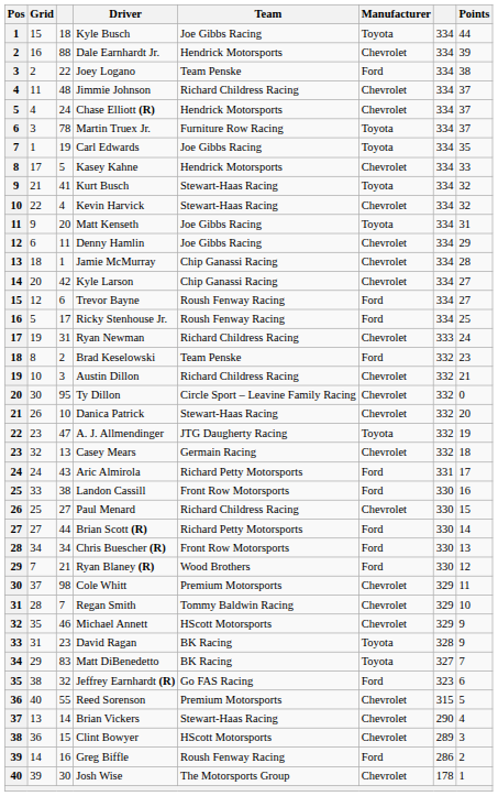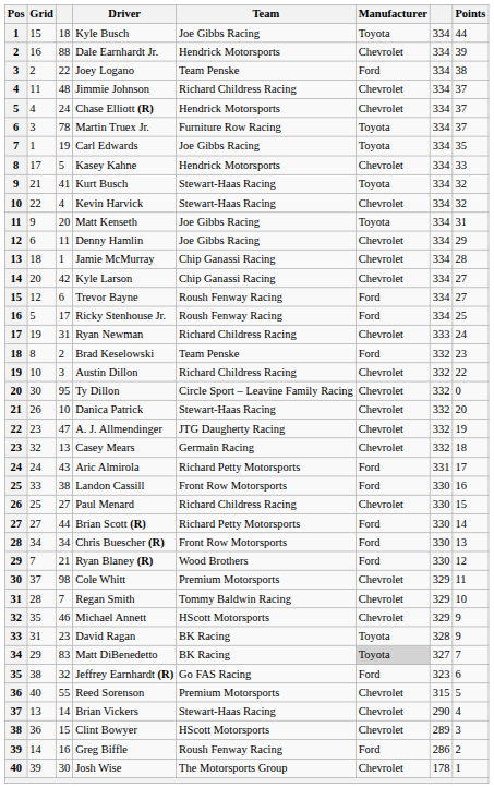 <table class="wikitable" style="font-size:95%">
 <tr>
 <th>Pos</th>
 <th>Grid</th>
 <th></th>
 <th>Driver</th>
 <th>Team</th>
 <th>Manufacturer</th>
 <th></th>
 <th>Points</th>
 </tr>
 <tr>
 <th>1</th>
 <td>15</td>
 <td>18</td>
 <td>Kyle Busch</td>
 <td>Joe Gibbs Racing</td>
 <td>Toyota</td>
 <td>334</td>
 <td>44</td>
 </tr>
 <tr>
 <th>2</th>
 <td>16</td>
 <td>88</td>
 <td>Dale Earnhardt Jr.</td>
 <td>Hendrick Motorsports</td>
 <td>Chevrolet</td>
 <td>334</td>
 <td>39</td>
 </tr>
 <tr>
 <th>3</th>
 <td>2</td>
 <td>22</td>
 <td>Joey Logano</td>
 <td>Team Penske</td>
 <td>Ford</td>
 <td>334</td>
 <td>38</td>
 </tr>
 <tr>
 <th>4</th>
 <td>11</td>
 <td>48</td>
 <td>Jimmie Johnson</td>
 <td>Richard Childress Racing</td>
 <td>Chevrolet</td>
 <td>334</td>
 <td>37</td>
 </tr>
 <tr>
 <th>5</th>
 <td>4</td>
 <td>24</td>
 <td>Chase Elliott <strong>(R)</strong></td>
 <td>Hendrick Motorsports</td>
 <td>Chevrolet</td>
 <td>334</td>
 <td>37</td>
 </tr>
 <tr>
 <th>6</th>
 <td>3</td>
 <td>78</td>
 <td>Martin Truex Jr.</td>
 <td>Furniture Row Racing</td>
 <td>Toyota</td>
 <td>334</td>
 <td>37</td>
 </tr>
 <tr>
 <th>7</th>
 <td>1</td>
 <td>19</td>
 <td>Carl Edwards</td>
 <td>Joe Gibbs Racing</td>
 <td>Toyota</td>
 <td>334</td>
 <td>35</td>
 </tr>
 <tr>
 <th>8</th>
 <td>17</td>
 <td>5</td>
 <td>Kasey Kahne</td>
 <td>Hendrick Motorsports</td>
 <td>Chevrolet</td>
 <td>334</td>
 <td>33</td>
 </tr>
 <tr>
 <th>9</th>
 <td>21</td>
 <td>41</td>
 <td>Kurt Busch</td>
 <td>Stewart-Haas Racing</td>
 <td>Toyota</td>
 <td>334</td>
 <td>32</td>
 </tr>
 <tr>
 <th>10</th>
 <td>22</td>
 <td>4</td>
 <td>Kevin Harvick</td>
 <td>Stewart-Haas Racing</td>
 <td>Chevrolet</td>
 <td>334</td>
 <td>32</td>
 </tr>
 <tr>
 <th>11</th>
 <td>9</td>
 <td>20</td>
 <td>Matt Kenseth</td>
 <td>Joe Gibbs Racing</td>
 <td>Toyota</td>
 <td>334</td>
 <td>31</td>
 </tr>
 <tr>
 <th>12</th>
 <td>6</td>
 <td>11</td>
 <td>Denny Hamlin</td>
 <td>Joe Gibbs Racing</td>
 <td>Chevrolet</td>
 <td>334</td>
 <td>29</td>
 </tr>
 <tr>
 <th>13</th>
 <td>18</td>
 <td>1</td>
 <td>Jamie McMurray</td>
 <td>Chip Ganassi Racing</td>
 <td>Chevrolet</td>
 <td>334</td>
 <td>28</td>
 </tr>
 <tr>
 <th>14</th>
 <td>20</td>
 <td>42</td>
 <td>Kyle Larson</td>
 <td>Chip Ganassi Racing</td>
 <td>Chevrolet</td>
 <td>334</td>
 <td>27</td>
 </tr>
 <tr>
 <th>15</th>
 <td>12</td>
 <td>6</td>
 <td>Trevor Bayne</td>
 <td>Roush Fenway Racing</td>
 <td>Ford</td>
 <td>334</td>
 <td>27</td>
 </tr>
 <tr>
 <th>16</th>
 <td>5</td>
 <td>17</td>
 <td>Ricky Stenhouse Jr.</td>
 <td>Roush Fenway Racing</td>
 <td>Ford</td>
 <td>334</td>
 <td>25</td>
 </tr>
 <tr>
 <th>17</th>
 <td>19</td>
 <td>31</td>
 <td>Ryan Newman</td>
 <td>Richard Childress Racing</td>
 <td>Chevrolet</td>
 <td>333</td>
 <td>24</td>
 </tr>
 <tr>
 <th>18</th>
 <td>8</td>
 <td>2</td>
 <td>Brad Keselowski</td>
 <td>Team Penske</td>
 <td>Ford</td>
 <td>332</td>
 <td>23</td>
 </tr>
 <tr>
 <th>19</th>
 <td>10</td>
 <td>3</td>
 <td>Austin Dillon</td>
 <td>Richard Childress Racing</td>
 <td>Chevrolet</td>
 <td>332</td>
-<td>21</td>
+<td>22</td>
 </tr>
 <tr>
 <th>20</th>
 <td>30</td>
 <td>95</td>
 <td>Ty Dillon</td>
 <td>Circle Sport – Leavine Family Racing</td>
 <td>Chevrolet</td>
 <td>332</td>
 <td>0</td>
 </tr>
 <tr>
 <th>21</th>
 <td>26</td>
 <td>10</td>
 <td>Danica Patrick</td>
 <td>Stewart-Haas Racing</td>
 <td>Chevrolet</td>
 <td>332</td>
 <td>20</td>
 </tr>
 <tr>
 <th>22</th>
 <td>23</td>
 <td>47</td>
 <td>A. J. Allmendinger</td>
 <td>JTG Daugherty Racing</td>
-<td>Toyota</td>
+<td>Chevrolet</td>
 <td>332</td>
 <td>19</td>
 </tr>
 <tr>
 <th>23</th>
 <td>32</td>
 <td>13</td>
 <td>Casey Mears</td>
 <td>Germain Racing</td>
 <td>Chevrolet</td>
 <td>332</td>
 <td>18</td>
 </tr>
 <tr>
 <th>24</th>
 <td>24</td>
 <td>43</td>
 <td>Aric Almirola</td>
 <td>Richard Petty Motorsports</td>
 <td>Ford</td>
 <td>331</td>
 <td>17</td>
 </tr>
 <tr>
 <th>25</th>
 <td>33</td>
 <td>38</td>
 <td>Landon Cassill</td>
 <td>Front Row Motorsports</td>
 <td>Ford</td>
 <td>330</td>
 <td>16</td>
 </tr>
 <tr>
 <th>26</th>
 <td>25</td>
 <td>27</td>
 <td>Paul Menard</td>
 <td>Richard Childress Racing</td>
 <td>Chevrolet</td>
 <td>330</td>
 <td>15</td>
 </tr>
 <tr>
 <th>27</th>
 <td>27</td>
 <td>44</td>
 <td>Brian Scott <strong>(R)</strong></td>
 <td>Richard Petty Motorsports</td>
 <td>Ford</td>
 <td>330</td>
 <td>14</td>
 </tr>
 <tr>
 <th>28</th>
 <td>34</td>
 <td>34</td>
 <td>Chris Buescher <strong>(R)</strong></td>
 <td>Front Row Motorsports</td>
 <td>Ford</td>
 <td>330</td>
 <td>13</td>
 </tr>
 <tr>
 <th>29</th>
 <td>7</td>
 <td>21</td>
 <td>Ryan Blaney <strong>(R)</strong></td>
 <td>Wood Brothers</td>
 <td>Ford</td>
 <td>330</td>
 <td>12</td>
 </tr>
 <tr>
 <th>30</th>
 <td>37</td>
 <td>98</td>
 <td>Cole Whitt</td>
 <td>Premium Motorsports</td>
 <td>Chevrolet</td>
 <td>329</td>
 <td>11</td>
 </tr>
 <tr>
 <th>31</th>
 <td>28</td>
 <td>7</td>
 <td>Regan Smith</td>
 <td>Tommy Baldwin Racing</td>
 <td>Chevrolet</td>
 <td>329</td>
 <td>10</td>
 </tr>
 <tr>
 <th>32</th>
 <td>35</td>
 <td>46</td>
 <td>Michael Annett</td>
 <td>HScott Motorsports</td>
 <td>Chevrolet</td>
 <td>329</td>
 <td>9</td>
 </tr>
 <tr>
 <th>33</th>
 <td>31</td>
 <td>23</td>
 <td>David Ragan</td>
 <td>BK Racing</td>
 <td>Toyota</td>
 <td>328</td>
 <td>9</td>
 </tr>
 <tr>
 <th>34</th>
 <td>29</td>
 <td>83</td>
 <td>Matt DiBenedetto</td>
 <td>BK Racing</td>
-<td>Toyota</td>
+<td style="background: lightgrey;">Toyota</td>
 <td>327</td>
 <td>7</td>
 </tr>
 <tr>
 <th>35</th>
 <td>38</td>
 <td>32</td>
 <td>Jeffrey Earnhardt <strong>(R)</strong></td>
 <td>Go FAS Racing</td>
 <td>Ford</td>
 <td>323</td>
 <td>6</td>
 </tr>
 <tr>
 <th>36</th>
 <td>40</td>
 <td>55</td>
 <td>Reed Sorenson</td>
 <td>Premium Motorsports</td>
 <td>Chevrolet</td>
 <td>315</td>
 <td>5</td>
 </tr>
 <tr>
 <th>37</th>
 <td>13</td>
 <td>14</td>
 <td>Brian Vickers</td>
 <td>Stewart-Haas Racing</td>
 <td>Chevrolet</td>
 <td>290</td>
 <td>4</td>
 </tr>
 <tr>
 <th>38</th>
 <td>36</td>
 <td>15</td>
 <td>Clint Bowyer</td>
 <td>HScott Motorsports</td>
 <td>Chevrolet</td>
 <td>289</td>
 <td>3</td>
 </tr>
 <tr>
 <th>39</th>
 <td>14</td>
 <td>16</td>
 <td>Greg Biffle</td>
 <td>Roush Fenway Racing</td>
 <td>Ford</td>
 <td>286</td>
 <td>2</td>
 </tr>
 <tr>
 <th>40</th>
 <td>39</td>
 <td>30</td>
 <td>Josh Wise</td>
 <td>The Motorsports Group</td>
 <td>Chevrolet</td>
 <td>178</td>
 <td>1</td>
 </tr>
 <tr class="sortbottom">
 <th colspan="9"></th>
 </tr>
 </table>
